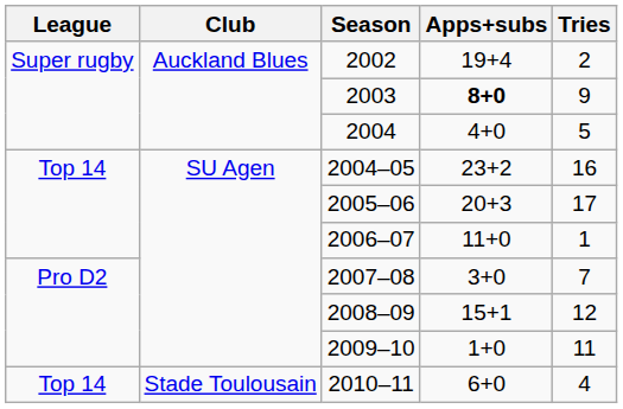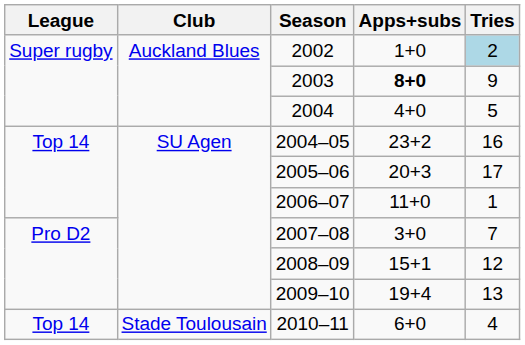 <table class="wikitable" style="font-size:83%; text-align:center;">
 <tr>
 <th>League</th>
 <th>Club</th>
 <th>Season</th>
 <th>Apps+subs</th>
 <th>Tries</th>
 </tr>
 <tr>
 <td rowspan="3" style="vertical-align:top;"><a href='#'>Super rugby</a></td>
 <td rowspan="3" style="vertical-align:top;"><a href='#'>Auckland Blues</a></td>
 <td>2002</td>
-<td>19+4</td>
-<td>2</td>
+<td>1+0</td>
+<td style="background: lightblue;">2</td>
 </tr>
 <tr>
 <td>2003</td>
 <td><strong>8+0</strong></td>
 <td>9</td>
 </tr>
 <tr>
 <td>2004</td>
 <td>4+0</td>
 <td>5</td>
 </tr>
 <tr>
 <td rowspan="3" style="vertical-align:top;"><a href='#'>Top 14</a></td>
 <td rowspan="6" style="vertical-align:top;"><a href='#'>SU Agen</a></td>
 <td>2004–05</td>
 <td>23+2</td>
 <td>16</td>
 </tr>
 <tr>
 <td>2005–06</td>
 <td>20+3</td>
 <td>17</td>
 </tr>
 <tr>
 <td>2006–07</td>
 <td>11+0</td>
 <td>1</td>
 </tr>
 <tr>
 <td rowspan="3" style="vertical-align:top;"><a href='#'>Pro D2</a></td>
 <td>2007–08</td>
 <td>3+0</td>
 <td>7</td>
 </tr>
 <tr>
 <td>2008–09</td>
 <td>15+1</td>
 <td>12</td>
 </tr>
 <tr>
 <td>2009–10</td>
-<td>1+0</td>
-<td>11</td>
+<td>19+4</td>
+<td>13</td>
 </tr>
 <tr>
 <td style="vertical-align:top;"><a href='#'>Top 14</a></td>
 <td style="vertical-align:top;"><a href='#'>Stade Toulousain</a></td>
 <td>2010–11</td>
 <td>6+0</td>
 <td>4</td>
 </tr>
 </table>
